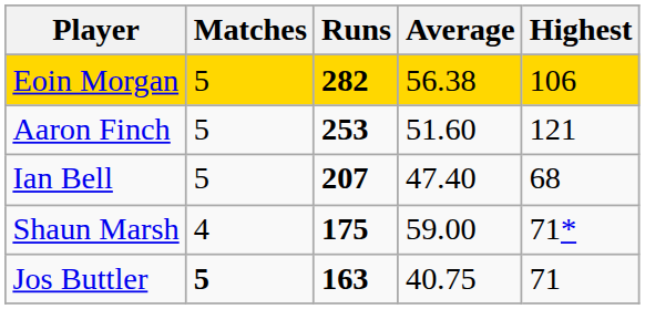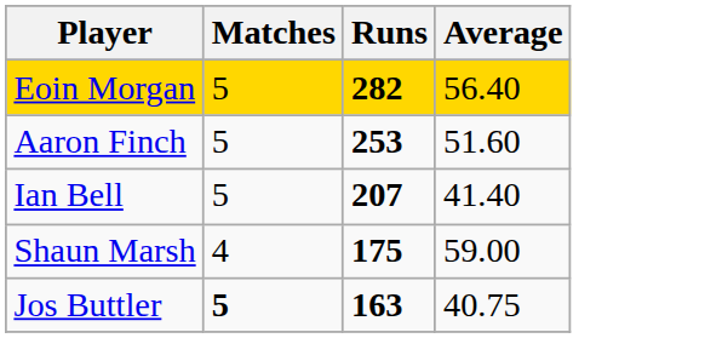 <table class="wikitable">
 <tr>
 <th>Player</th>
 <th>Matches</th>
 <th>Runs</th>
 <th>Average</th>
-<th>Highest</th>
 </tr>
 <tr style="background:gold">
 <td> <a href='#'>Eoin Morgan</a></td>
 <td>5</td>
 <td><strong>282</strong></td>
-<td>56.38</td>
-<td>106</td>
+<td>56.40</td>
 </tr>
 <tr>
 <td> <a href='#'>Aaron Finch</a></td>
 <td>5</td>
 <td><strong>253</strong></td>
 <td>51.60</td>
-<td>121</td>
 </tr>
 <tr>
 <td> <a href='#'>Ian Bell</a></td>
 <td>5</td>
 <td><strong>207</strong></td>
-<td>47.40</td>
-<td>68</td>
+<td>41.40</td>
 </tr>
 <tr>
 <td> <a href='#'>Shaun Marsh</a></td>
 <td>4</td>
 <td><strong>175</strong></td>
 <td>59.00</td>
-<td>71<a href='#'>*</a></td>
 </tr>
 <tr>
 <td> <a href='#'>Jos Buttler</a></td>
 <td><strong>5</strong></td>
 <td><strong>163</strong></td>
 <td>40.75</td>
-<td>71</td>
 </tr>
 </table>
